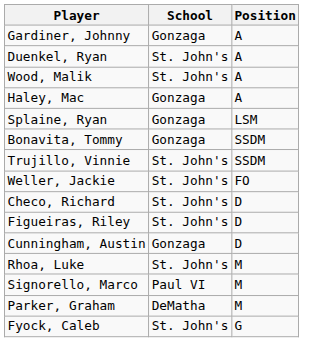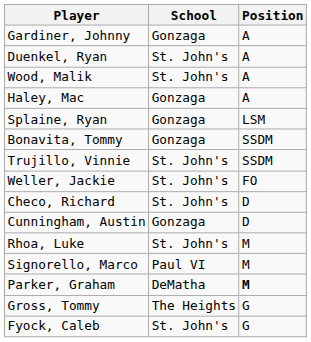 <table class="wikitable sortable">
 <tr>
 <th>Player</th>
 <th>School</th>
 <th>Position</th>
 </tr>
 <tr>
 <td>Gardiner, Johnny</td>
 <td>Gonzaga</td>
 <td>A</td>
 </tr>
 <tr>
 <td>Duenkel, Ryan</td>
 <td>St. John's</td>
 <td>A</td>
 </tr>
 <tr>
 <td>Wood, Malik</td>
 <td>St. John's</td>
 <td>A</td>
 </tr>
 <tr>
 <td>Haley, Mac</td>
 <td>Gonzaga</td>
 <td>A</td>
 </tr>
 <tr>
 <td>Splaine, Ryan</td>
 <td>Gonzaga</td>
 <td>LSM</td>
 </tr>
 <tr>
 <td>Bonavita, Tommy</td>
 <td>Gonzaga</td>
 <td>SSDM</td>
 </tr>
 <tr>
 <td>Trujillo, Vinnie</td>
 <td>St. John's</td>
 <td>SSDM</td>
 </tr>
 <tr>
 <td>Weller, Jackie</td>
 <td>St. John's</td>
 <td>FO</td>
 </tr>
 <tr>
 <td>Checo, Richard</td>
 <td>St. John's</td>
 <td>D</td>
 </tr>
 <tr>
-<td>Figueiras, Riley</td>
-<td>St. John's</td>
-<td>D</td>
-</tr>
-<tr>
 <td>Cunningham, Austin</td>
 <td>Gonzaga</td>
 <td>D</td>
 </tr>
 <tr>
 <td>Rhoa, Luke</td>
 <td>St. John's</td>
 <td>M</td>
 </tr>
 <tr>
 <td>Signorello, Marco</td>
 <td>Paul VI</td>
 <td>M</td>
 </tr>
 <tr>
 <td>Parker, Graham</td>
 <td>DeMatha</td>
-<td>M</td>
+<td><strong>M</strong></td>
+</tr>
+<tr>
+<td>Gross, Tommy</td>
+<td>The Heights</td>
+<td>G</td>
 </tr>
 <tr>
 <td>Fyock, Caleb</td>
 <td>St. John's</td>
 <td>G</td>
 </tr>
 </table>
